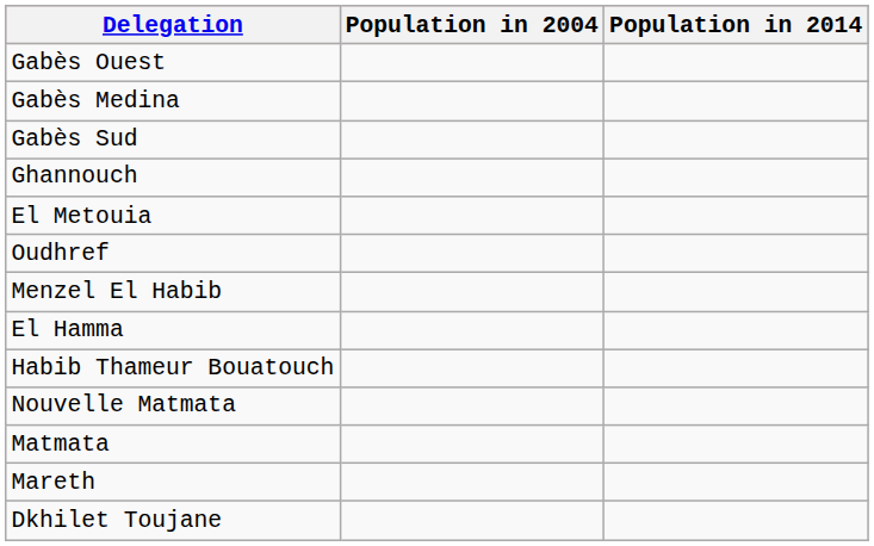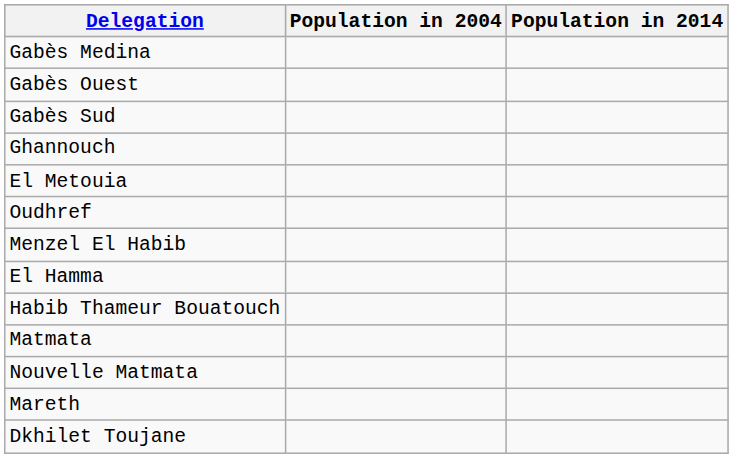 <table class="wikitable sortable">
 <tr align="center" bgcolor="#ffbbbb">
 <th><a href='#'>Delegation</a></th>
 <th>Population in 2004</th>
 <th>Population in 2014</th>
 </tr>
 <tr>
-<td>Gabès Ouest</td>
+<td>Gabès Medina</td>
 <td></td>
 <td></td>
 </tr>
 <tr>
-<td>Gabès Medina</td>
+<td>Gabès Ouest</td>
 <td></td>
 <td></td>
 </tr>
 <tr>
 <td>Gabès Sud</td>
 <td></td>
 <td></td>
 </tr>
 <tr>
 <td>Ghannouch</td>
 <td></td>
 <td></td>
 </tr>
 <tr>
 <td>El Metouia</td>
 <td></td>
 <td></td>
 </tr>
 <tr>
 <td>Oudhref</td>
 <td></td>
 <td></td>
 </tr>
 <tr>
 <td>Menzel El Habib</td>
 <td></td>
 <td></td>
 </tr>
 <tr>
 <td>El Hamma</td>
 <td></td>
 <td></td>
 </tr>
 <tr>
 <td>Habib Thameur Bouatouch</td>
 <td></td>
 <td></td>
 </tr>
 <tr>
-<td>Nouvelle Matmata</td>
+<td>Matmata</td>
 <td></td>
 <td></td>
 </tr>
 <tr>
-<td>Matmata</td>
+<td>Nouvelle Matmata</td>
 <td></td>
 <td></td>
 </tr>
 <tr>
 <td>Mareth</td>
 <td></td>
 <td></td>
 </tr>
 <tr>
 <td>Dkhilet Toujane</td>
 <td></td>
 <td></td>
 </tr>
 </table>
